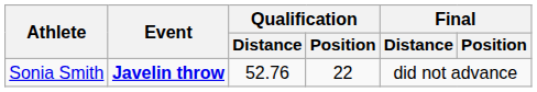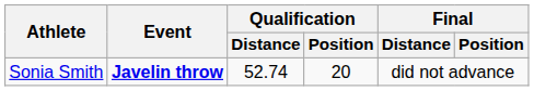 <table class=wikitable style="font-size:90%">
 <tr>
 <th rowspan="2">Athlete</th>
 <th rowspan="2">Event</th>
 <th colspan="2">Qualification</th>
 <th colspan="2">Final</th>
 </tr>
 <tr style="font-size:95%">
 <th>Distance</th>
 <th>Position</th>
 <th>Distance</th>
 <th>Position</th>
 </tr>
 <tr align=center>
 <td align=left><a href='#'>Sonia Smith</a></td>
 <td align=left><strong><a href='#'>Javelin throw</a></strong></td>
-<td>52.76</td>
-<td>22</td>
+<td>52.74</td>
+<td>20</td>
 <td colspan=2>did not advance</td>
 </tr>
 </table>
